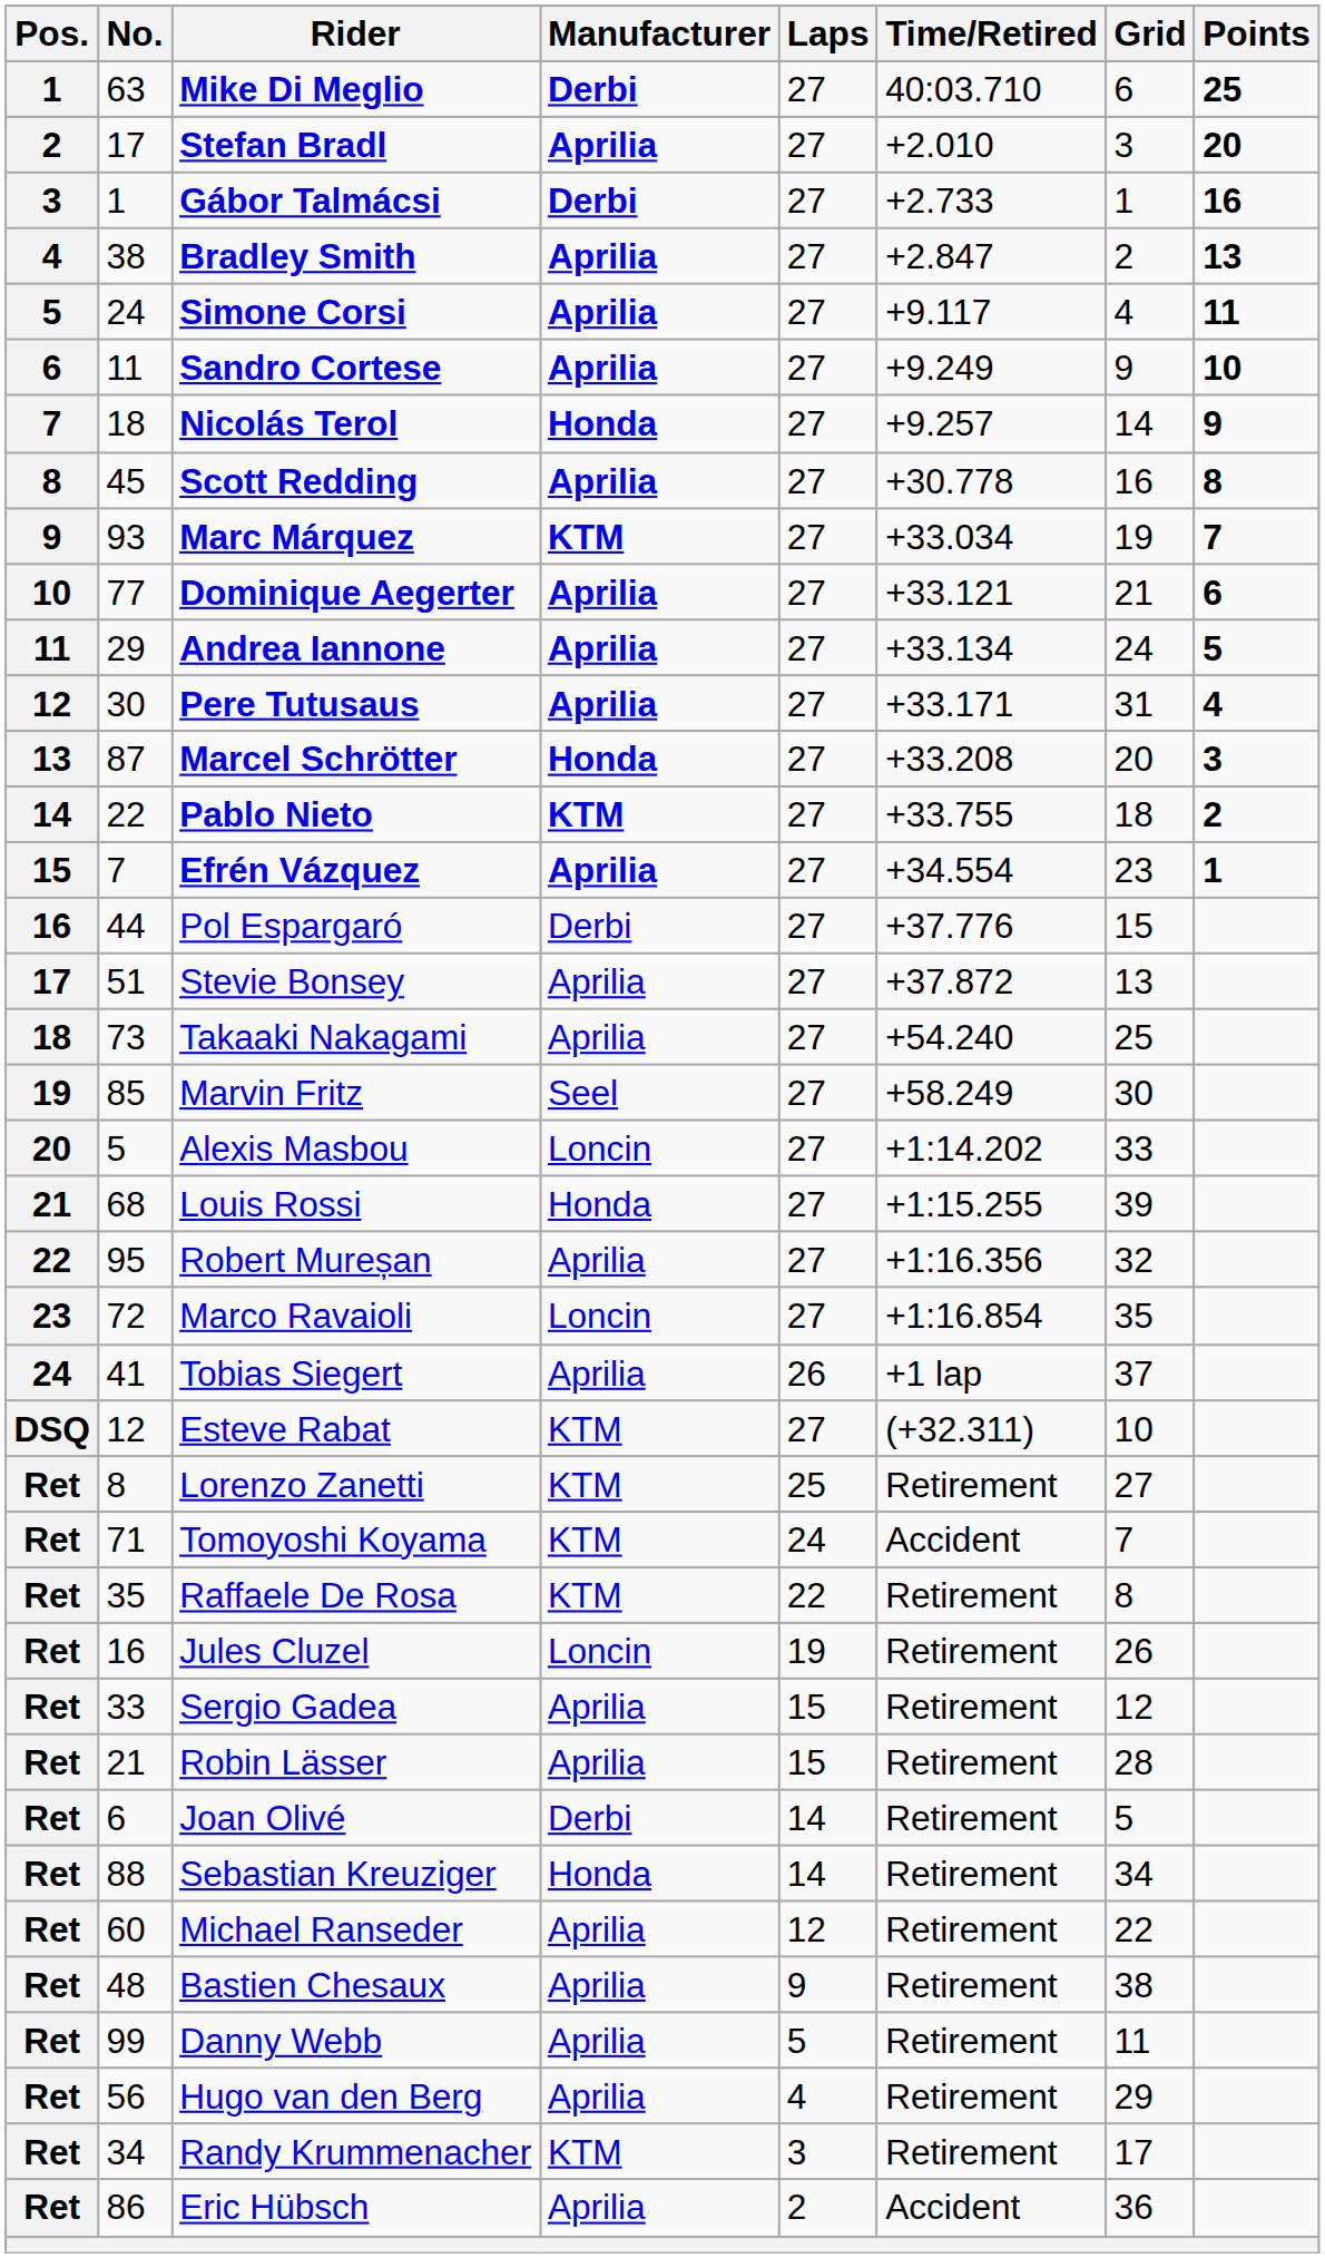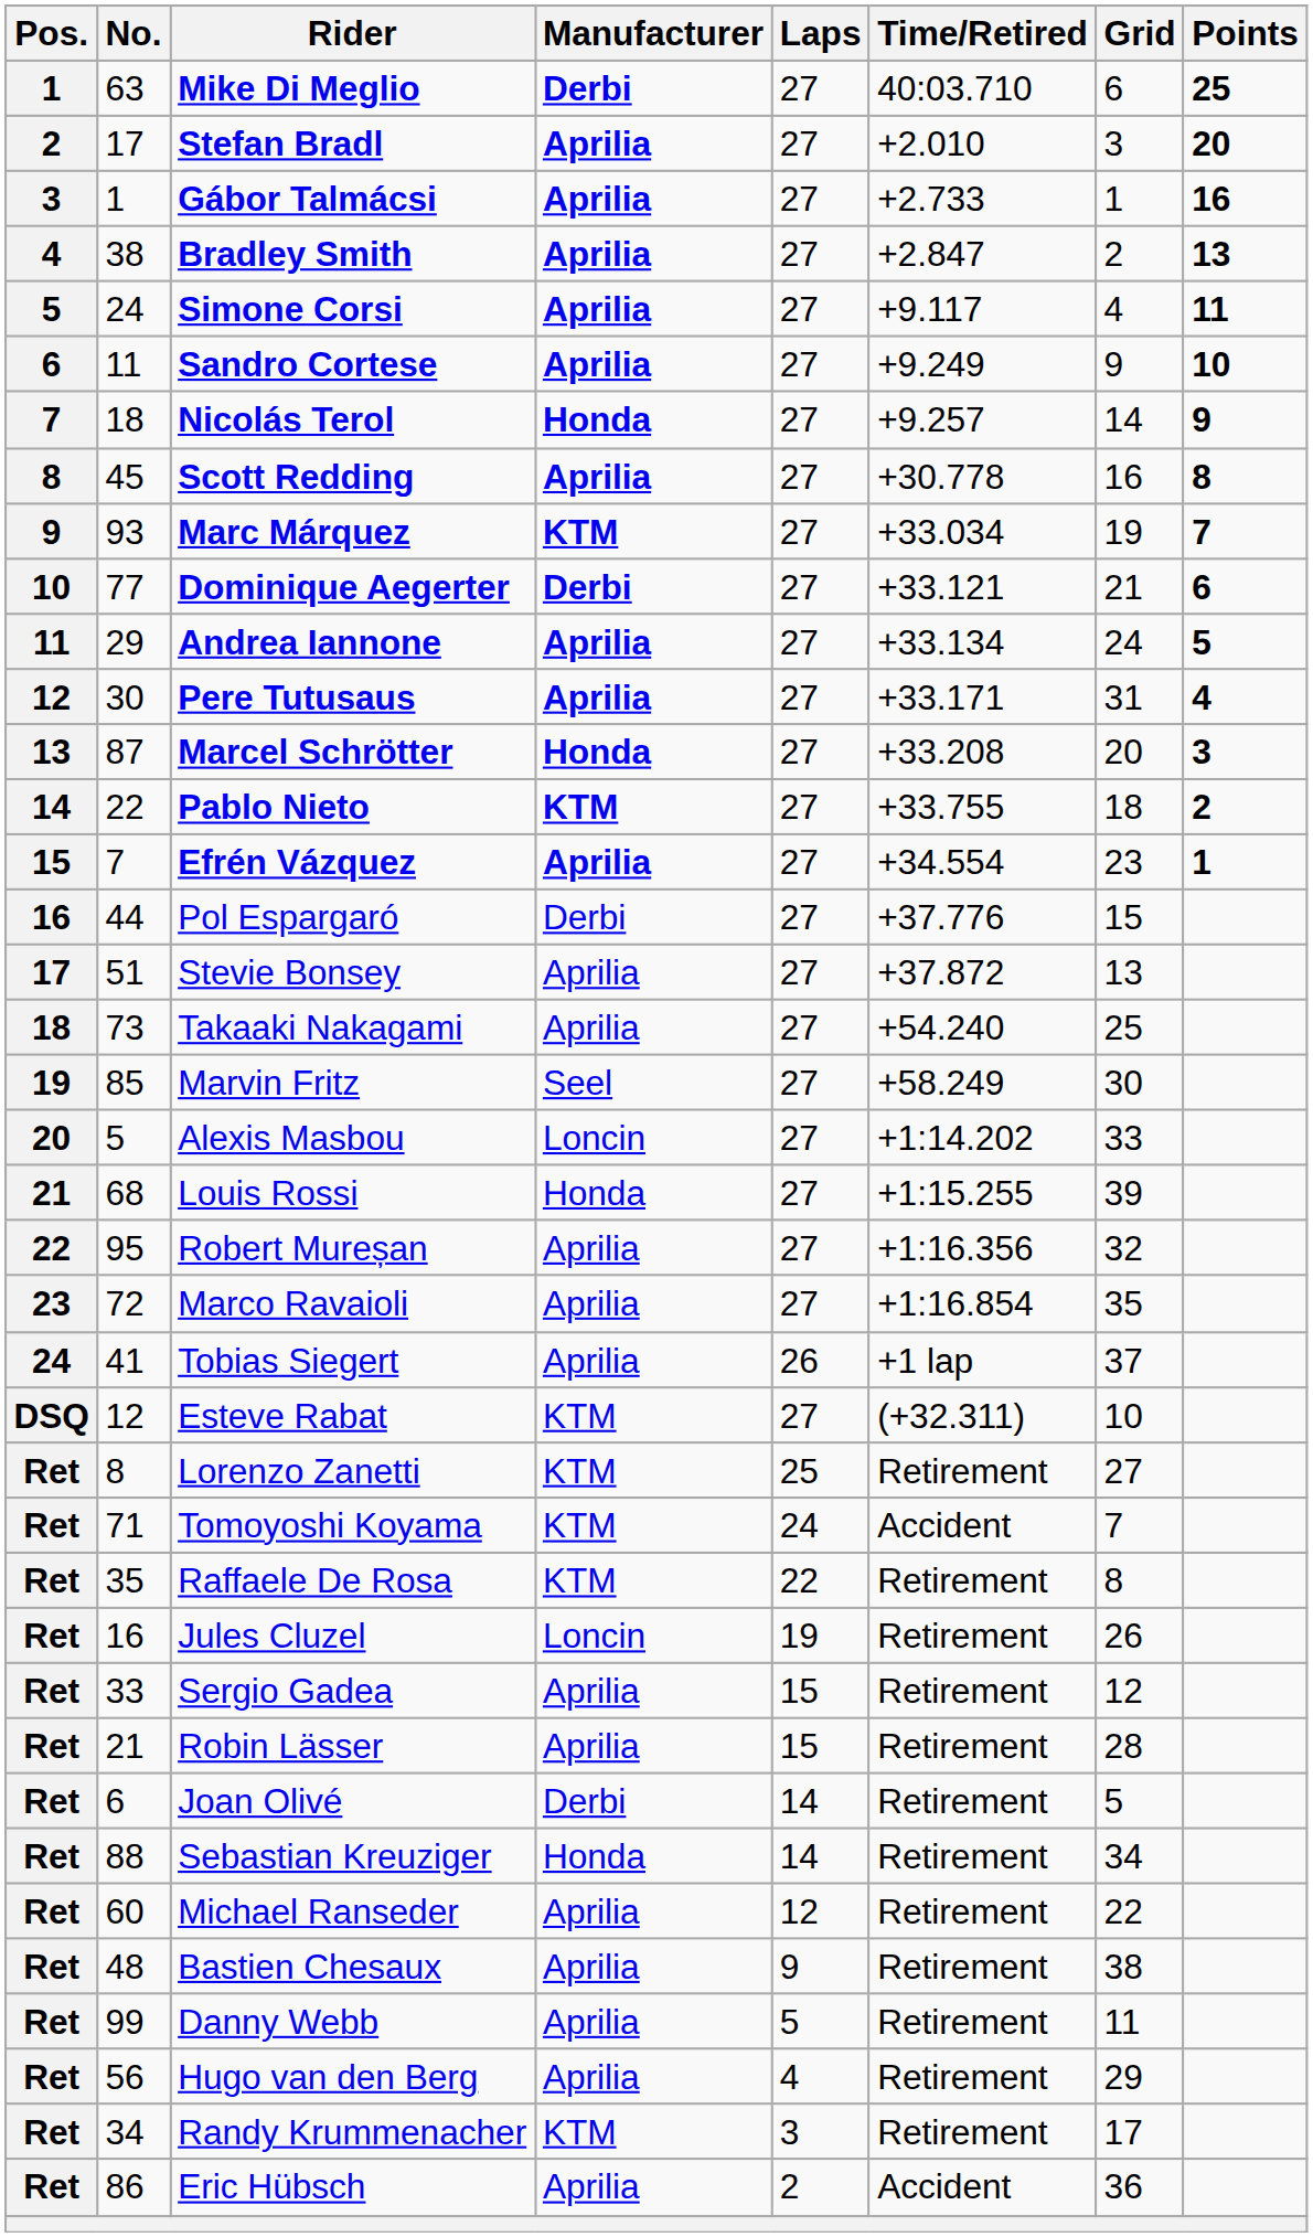 <table class="wikitable" style="font-size: 95%;">
 <tr>
 <th>Pos.</th>
 <th>No.</th>
 <th>Rider</th>
 <th>Manufacturer</th>
 <th>Laps</th>
 <th>Time/Retired</th>
 <th>Grid</th>
 <th>Points</th>
 </tr>
 <tr>
 <th>1</th>
 <td>63</td>
 <td> <strong><a href='#'>Mike Di Meglio</a></strong></td>
 <td><strong><a href='#'>Derbi</a></strong></td>
 <td>27</td>
 <td>40:03.710</td>
 <td>6</td>
 <td><strong>25</strong></td>
 </tr>
 <tr>
 <th>2</th>
 <td>17</td>
 <td> <strong><a href='#'>Stefan Bradl</a></strong></td>
 <td><strong><a href='#'>Aprilia</a></strong></td>
 <td>27</td>
 <td>+2.010</td>
 <td>3</td>
 <td><strong>20</strong></td>
 </tr>
 <tr>
 <th>3</th>
 <td>1</td>
 <td> <strong><a href='#'>Gábor Talmácsi</a></strong></td>
-<td><strong><a href='#'>Derbi</a></strong></td>
+<td><strong><a href='#'>Aprilia</a></strong></td>
 <td>27</td>
 <td>+2.733</td>
 <td>1</td>
 <td><strong>16</strong></td>
 </tr>
 <tr>
 <th>4</th>
 <td>38</td>
 <td> <strong><a href='#'>Bradley Smith</a></strong></td>
 <td><strong><a href='#'>Aprilia</a></strong></td>
 <td>27</td>
 <td>+2.847</td>
 <td>2</td>
 <td><strong>13</strong></td>
 </tr>
 <tr>
 <th>5</th>
 <td>24</td>
 <td> <strong><a href='#'>Simone Corsi</a></strong></td>
 <td><strong><a href='#'>Aprilia</a></strong></td>
 <td>27</td>
 <td>+9.117</td>
 <td>4</td>
 <td><strong>11</strong></td>
 </tr>
 <tr>
 <th>6</th>
 <td>11</td>
 <td> <strong><a href='#'>Sandro Cortese</a></strong></td>
 <td><strong><a href='#'>Aprilia</a></strong></td>
 <td>27</td>
 <td>+9.249</td>
 <td>9</td>
 <td><strong>10</strong></td>
 </tr>
 <tr>
 <th>7</th>
 <td>18</td>
 <td> <strong><a href='#'>Nicolás Terol</a></strong></td>
 <td><strong><a href='#'>Honda</a></strong></td>
 <td>27</td>
 <td>+9.257</td>
 <td>14</td>
 <td><strong>9</strong></td>
 </tr>
 <tr>
 <th>8</th>
 <td>45</td>
 <td> <strong><a href='#'>Scott Redding</a></strong></td>
 <td><strong><a href='#'>Aprilia</a></strong></td>
 <td>27</td>
 <td>+30.778</td>
 <td>16</td>
 <td><strong>8</strong></td>
 </tr>
 <tr>
 <th>9</th>
 <td>93</td>
 <td> <strong><a href='#'>Marc Márquez</a></strong></td>
 <td><strong><a href='#'>KTM</a></strong></td>
 <td>27</td>
 <td>+33.034</td>
 <td>19</td>
 <td><strong>7</strong></td>
 </tr>
 <tr>
 <th>10</th>
 <td>77</td>
 <td> <strong><a href='#'>Dominique Aegerter</a></strong></td>
-<td><strong><a href='#'>Aprilia</a></strong></td>
+<td><strong><a href='#'>Derbi</a></strong></td>
 <td>27</td>
 <td>+33.121</td>
 <td>21</td>
 <td><strong>6</strong></td>
 </tr>
 <tr>
 <th>11</th>
 <td>29</td>
 <td> <strong><a href='#'>Andrea Iannone</a></strong></td>
 <td><strong><a href='#'>Aprilia</a></strong></td>
 <td>27</td>
 <td>+33.134</td>
 <td>24</td>
 <td><strong>5</strong></td>
 </tr>
 <tr>
 <th>12</th>
 <td>30</td>
 <td> <strong><a href='#'>Pere Tutusaus</a></strong></td>
 <td><strong><a href='#'>Aprilia</a></strong></td>
 <td>27</td>
 <td>+33.171</td>
 <td>31</td>
 <td><strong>4</strong></td>
 </tr>
 <tr>
 <th>13</th>
 <td>87</td>
 <td> <strong><a href='#'>Marcel Schrötter</a></strong></td>
 <td><strong><a href='#'>Honda</a></strong></td>
 <td>27</td>
 <td>+33.208</td>
 <td>20</td>
 <td><strong>3</strong></td>
 </tr>
 <tr>
 <th>14</th>
 <td>22</td>
 <td> <strong><a href='#'>Pablo Nieto</a></strong></td>
 <td><strong><a href='#'>KTM</a></strong></td>
 <td>27</td>
 <td>+33.755</td>
 <td>18</td>
 <td><strong>2</strong></td>
 </tr>
 <tr>
 <th>15</th>
 <td>7</td>
 <td> <strong><a href='#'>Efrén Vázquez</a></strong></td>
 <td><strong><a href='#'>Aprilia</a></strong></td>
 <td>27</td>
 <td>+34.554</td>
 <td>23</td>
 <td><strong>1</strong></td>
 </tr>
 <tr>
 <th>16</th>
 <td>44</td>
 <td> <a href='#'>Pol Espargaró</a></td>
 <td><a href='#'>Derbi</a></td>
 <td>27</td>
 <td>+37.776</td>
 <td>15</td>
 <td></td>
 </tr>
 <tr>
 <th>17</th>
 <td>51</td>
 <td> <a href='#'>Stevie Bonsey</a></td>
 <td><a href='#'>Aprilia</a></td>
 <td>27</td>
 <td>+37.872</td>
 <td>13</td>
 <td></td>
 </tr>
 <tr>
 <th>18</th>
 <td>73</td>
 <td> <a href='#'>Takaaki Nakagami</a></td>
 <td><a href='#'>Aprilia</a></td>
 <td>27</td>
 <td>+54.240</td>
 <td>25</td>
 <td></td>
 </tr>
 <tr>
 <th>19</th>
 <td>85</td>
 <td> <a href='#'>Marvin Fritz</a></td>
 <td><a href='#'>Seel</a></td>
 <td>27</td>
 <td>+58.249</td>
 <td>30</td>
 <td></td>
 </tr>
 <tr>
 <th>20</th>
 <td>5</td>
 <td> <a href='#'>Alexis Masbou</a></td>
 <td><a href='#'>Loncin</a></td>
 <td>27</td>
 <td>+1:14.202</td>
 <td>33</td>
 <td></td>
 </tr>
 <tr>
 <th>21</th>
 <td>68</td>
 <td> <a href='#'>Louis Rossi</a></td>
 <td><a href='#'>Honda</a></td>
 <td>27</td>
 <td>+1:15.255</td>
 <td>39</td>
 <td></td>
 </tr>
 <tr>
 <th>22</th>
 <td>95</td>
 <td> <a href='#'>Robert Mureșan</a></td>
 <td><a href='#'>Aprilia</a></td>
 <td>27</td>
 <td>+1:16.356</td>
 <td>32</td>
 <td></td>
 </tr>
 <tr>
 <th>23</th>
 <td>72</td>
 <td> <a href='#'>Marco Ravaioli</a></td>
-<td><a href='#'>Loncin</a></td>
+<td><a href='#'>Aprilia</a></td>
 <td>27</td>
 <td>+1:16.854</td>
 <td>35</td>
 <td></td>
 </tr>
 <tr>
 <th>24</th>
 <td>41</td>
 <td> <a href='#'>Tobias Siegert</a></td>
 <td><a href='#'>Aprilia</a></td>
 <td>26</td>
 <td>+1 lap</td>
 <td>37</td>
 <td></td>
 </tr>
 <tr>
 <th>DSQ</th>
 <td>12</td>
 <td> <a href='#'>Esteve Rabat</a></td>
 <td><a href='#'>KTM</a></td>
 <td>27</td>
 <td>(+32.311)</td>
 <td>10</td>
 <td></td>
 </tr>
 <tr>
 <th>Ret</th>
 <td>8</td>
 <td> <a href='#'>Lorenzo Zanetti</a></td>
 <td><a href='#'>KTM</a></td>
 <td>25</td>
 <td>Retirement</td>
 <td>27</td>
 <td></td>
 </tr>
 <tr>
 <th>Ret</th>
 <td>71</td>
 <td> <a href='#'>Tomoyoshi Koyama</a></td>
 <td><a href='#'>KTM</a></td>
 <td>24</td>
 <td>Accident</td>
 <td>7</td>
 <td></td>
 </tr>
 <tr>
 <th>Ret</th>
 <td>35</td>
 <td> <a href='#'>Raffaele De Rosa</a></td>
 <td><a href='#'>KTM</a></td>
 <td>22</td>
 <td>Retirement</td>
 <td>8</td>
 <td></td>
 </tr>
 <tr>
 <th>Ret</th>
 <td>16</td>
 <td> <a href='#'>Jules Cluzel</a></td>
 <td><a href='#'>Loncin</a></td>
 <td>19</td>
 <td>Retirement</td>
 <td>26</td>
 <td></td>
 </tr>
 <tr>
 <th>Ret</th>
 <td>33</td>
 <td> <a href='#'>Sergio Gadea</a></td>
 <td><a href='#'>Aprilia</a></td>
 <td>15</td>
 <td>Retirement</td>
 <td>12</td>
 <td></td>
 </tr>
 <tr>
 <th>Ret</th>
 <td>21</td>
 <td> <a href='#'>Robin Lässer</a></td>
 <td><a href='#'>Aprilia</a></td>
 <td>15</td>
 <td>Retirement</td>
 <td>28</td>
 <td></td>
 </tr>
 <tr>
 <th>Ret</th>
 <td>6</td>
 <td> <a href='#'>Joan Olivé</a></td>
 <td><a href='#'>Derbi</a></td>
 <td>14</td>
 <td>Retirement</td>
 <td>5</td>
 <td></td>
 </tr>
 <tr>
 <th>Ret</th>
 <td>88</td>
 <td> <a href='#'>Sebastian Kreuziger</a></td>
 <td><a href='#'>Honda</a></td>
 <td>14</td>
 <td>Retirement</td>
 <td>34</td>
 <td></td>
 </tr>
 <tr>
 <th>Ret</th>
 <td>60</td>
 <td> <a href='#'>Michael Ranseder</a></td>
 <td><a href='#'>Aprilia</a></td>
 <td>12</td>
 <td>Retirement</td>
 <td>22</td>
 <td></td>
 </tr>
 <tr>
 <th>Ret</th>
 <td>48</td>
 <td> <a href='#'>Bastien Chesaux</a></td>
 <td><a href='#'>Aprilia</a></td>
 <td>9</td>
 <td>Retirement</td>
 <td>38</td>
 <td></td>
 </tr>
 <tr>
 <th>Ret</th>
 <td>99</td>
 <td> <a href='#'>Danny Webb</a></td>
 <td><a href='#'>Aprilia</a></td>
 <td>5</td>
 <td>Retirement</td>
 <td>11</td>
 <td></td>
 </tr>
 <tr>
 <th>Ret</th>
 <td>56</td>
 <td> <a href='#'>Hugo van den Berg</a></td>
 <td><a href='#'>Aprilia</a></td>
 <td>4</td>
 <td>Retirement</td>
 <td>29</td>
 <td></td>
 </tr>
 <tr>
 <th>Ret</th>
 <td>34</td>
 <td> <a href='#'>Randy Krummenacher</a></td>
 <td><a href='#'>KTM</a></td>
 <td>3</td>
 <td>Retirement</td>
 <td>17</td>
 <td></td>
 </tr>
 <tr>
 <th>Ret</th>
 <td>86</td>
 <td> <a href='#'>Eric Hübsch</a></td>
 <td><a href='#'>Aprilia</a></td>
 <td>2</td>
 <td>Accident</td>
 <td>36</td>
 <td></td>
 </tr>
 <tr>
 <th colspan=8></th>
 </tr>
 </table>
